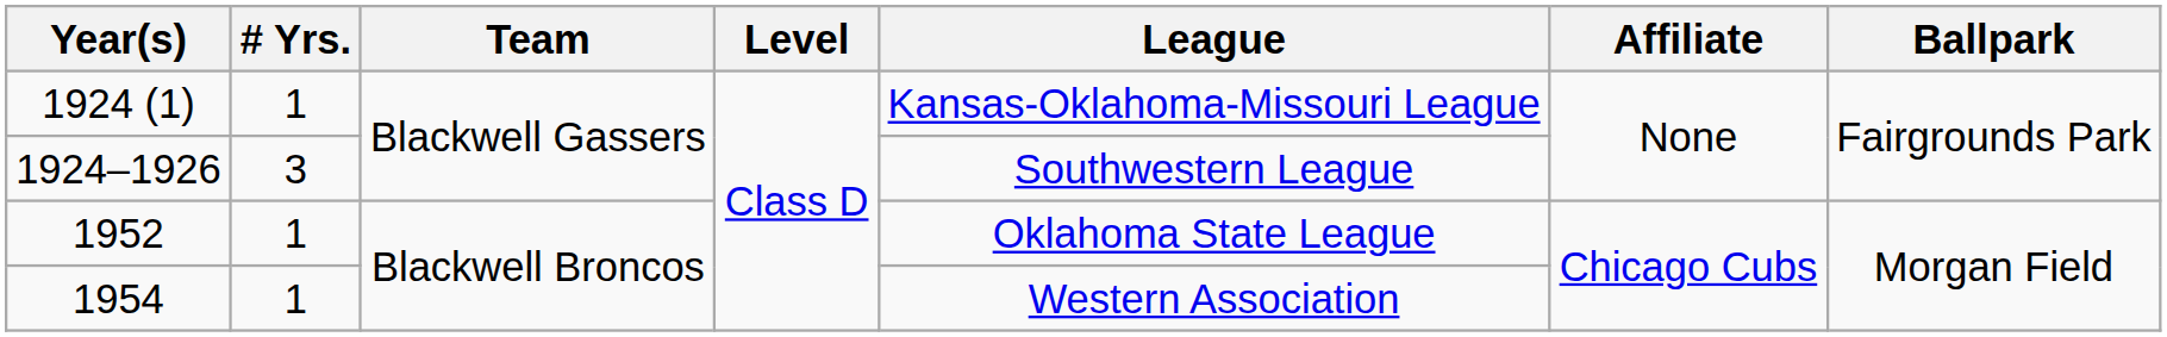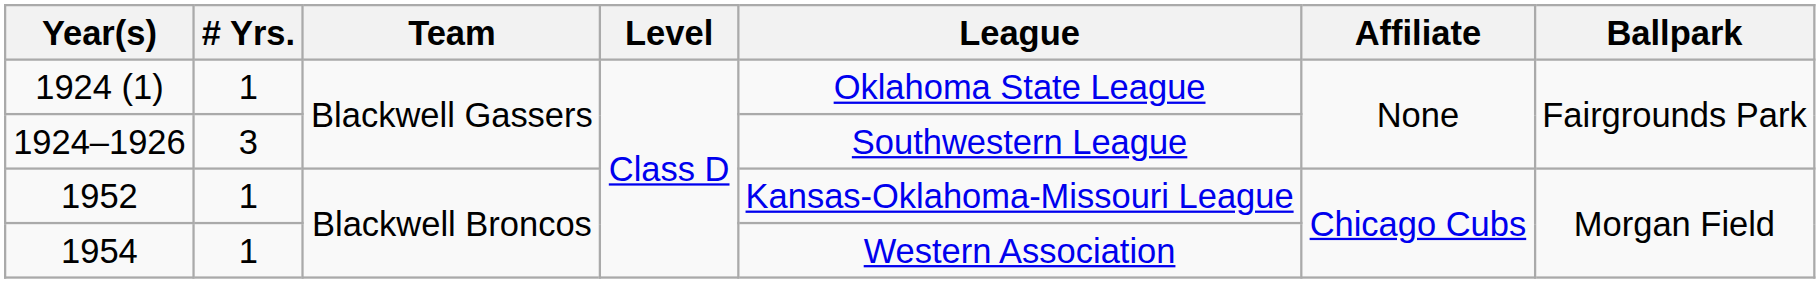 <table class="wikitable" style="text-align:center; font-size: 95%;">
 <tr>
 <th>Year(s)</th>
 <th># Yrs.</th>
 <th>Team</th>
 <th>Level</th>
 <th>League</th>
 <th>Affiliate</th>
 <th>Ballpark</th>
 </tr>
 <tr>
 <td>1924 (1)</td>
 <td>1</td>
 <td rowspan=2>Blackwell Gassers</td>
 <td rowspan=5><a href='#'>Class D</a></td>
-<td><a href='#'>Kansas-Oklahoma-Missouri League</a></td>
+<td><a href='#'>Oklahoma State League</a></td>
 <td rowspan=2>None</td>
 <td rowspan=2>Fairgrounds Park</td>
 </tr>
 <tr>
 <td>1924–1926</td>
 <td>3</td>
 <td><a href='#'>Southwestern League</a></td>
 </tr>
 <tr>
 <td>1952</td>
 <td>1</td>
 <td rowspan=2>Blackwell Broncos</td>
-<td><a href='#'>Oklahoma State League</a></td>
+<td><a href='#'>Kansas-Oklahoma-Missouri League</a></td>
 <td rowspan=2><a href='#'>Chicago Cubs</a></td>
 <td rowspan=2>Morgan Field</td>
 </tr>
 <tr>
 <td>1954</td>
 <td>1</td>
 <td><a href='#'>Western Association</a></td>
 </tr>
 </table>
